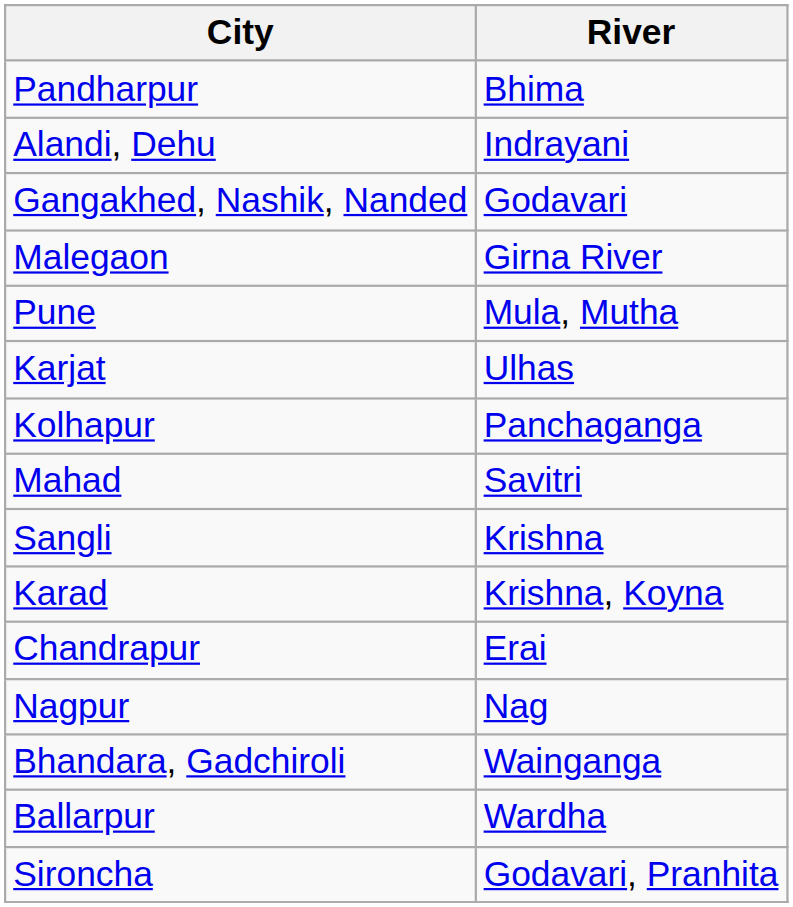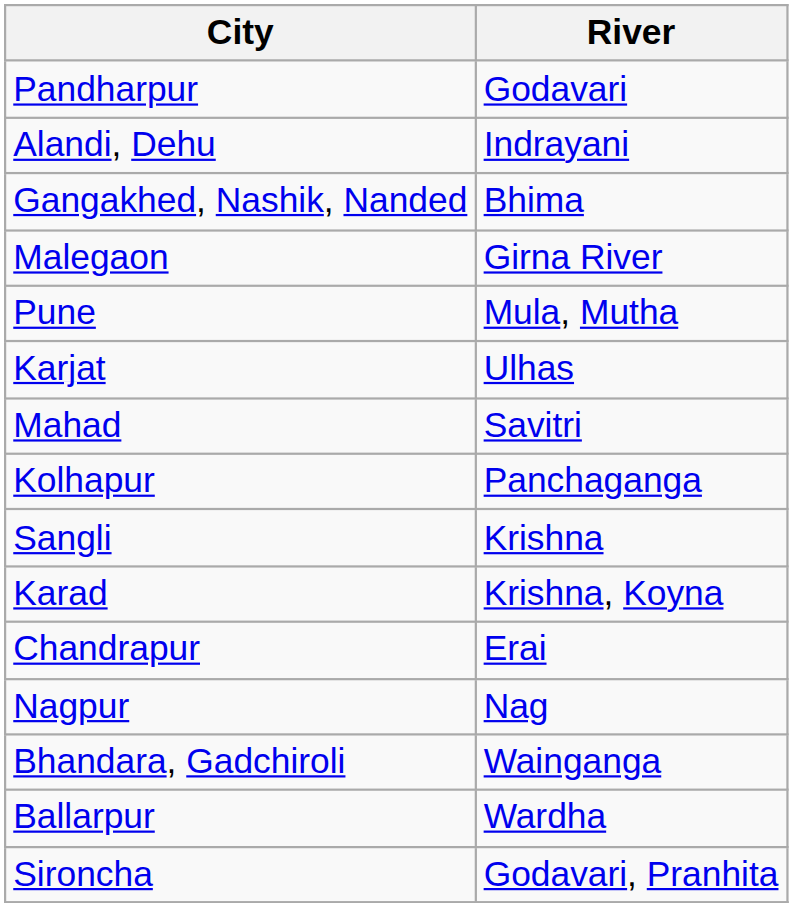 <table class="wikitable sortable">
 <tr>
 <th>City</th>
 <th>River</th>
 </tr>
 <tr>
 <td><a href='#'>Pandharpur</a></td>
-<td><a href='#'>Bhima</a></td>
+<td><a href='#'>Godavari</a></td>
 </tr>
 <tr>
 <td><a href='#'>Alandi</a>, <a href='#'>Dehu</a></td>
 <td><a href='#'>Indrayani</a></td>
 </tr>
 <tr>
 <td><a href='#'>Gangakhed</a>, <a href='#'>Nashik</a>, <a href='#'>Nanded</a></td>
-<td><a href='#'>Godavari</a></td>
+<td><a href='#'>Bhima</a></td>
 </tr>
 <tr>
 <td><a href='#'>Malegaon</a></td>
 <td><a href='#'>Girna River</a></td>
 </tr>
 <tr>
 <td><a href='#'>Pune</a></td>
 <td><a href='#'>Mula</a>, <a href='#'>Mutha</a></td>
 </tr>
 <tr>
 <td><a href='#'>Karjat</a></td>
 <td><a href='#'>Ulhas</a></td>
 </tr>
 <tr>
+<td><a href='#'>Mahad</a></td>
+<td><a href='#'>Savitri</a></td>
+</tr>
+<tr>
 <td><a href='#'>Kolhapur</a></td>
 <td><a href='#'>Panchaganga</a></td>
-</tr>
-<tr>
-<td><a href='#'>Mahad</a></td>
-<td><a href='#'>Savitri</a></td>
 </tr>
 <tr>
 <td><a href='#'>Sangli</a></td>
 <td><a href='#'>Krishna</a></td>
 </tr>
 <tr>
 <td><a href='#'>Karad</a></td>
 <td><a href='#'>Krishna</a>, <a href='#'>Koyna</a></td>
 </tr>
 <tr>
 <td><a href='#'>Chandrapur</a></td>
 <td><a href='#'>Erai</a></td>
 </tr>
 <tr>
 <td><a href='#'>Nagpur</a></td>
 <td><a href='#'>Nag</a></td>
 </tr>
 <tr>
 <td><a href='#'>Bhandara</a>, <a href='#'>Gadchiroli</a></td>
 <td><a href='#'>Wainganga</a></td>
 </tr>
 <tr>
 <td><a href='#'>Ballarpur</a></td>
 <td><a href='#'>Wardha</a></td>
 </tr>
 <tr>
 <td><a href='#'>Sironcha</a></td>
 <td><a href='#'>Godavari</a>, <a href='#'>Pranhita</a></td>
 </tr>
 <tr>
 </tr>
 </table>
